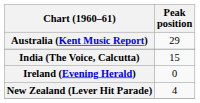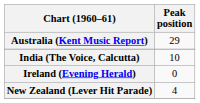 <table class="wikitable sortable plainrowheaders" style="text-align:center">
 <tr>
 <th>Chart (1960–61)</th>
 <th>Peak<br>position</th>
 </tr>
 <tr>
 <th scope="row">Australia (<a href='#'>Kent Music Report</a>)</th>
 <td>29</td>
 </tr>
 <tr>
 </tr>
 <tr>
 </tr>
 <tr>
 <th scope="row">India (The Voice, Calcutta)</th>
-<td>15</td>
+<td>10</td>
 </tr>
 <tr>
 <th scope="row">Ireland (<a href='#'>Evening Herald</a>)</th>
 <td>0</td>
 </tr>
 <tr>
 <th scope="row">New Zealand (Lever Hit Parade)</th>
 <td>4</td>
 </tr>
 <tr>
 </tr>
 <tr>
 </tr>
 </table>
